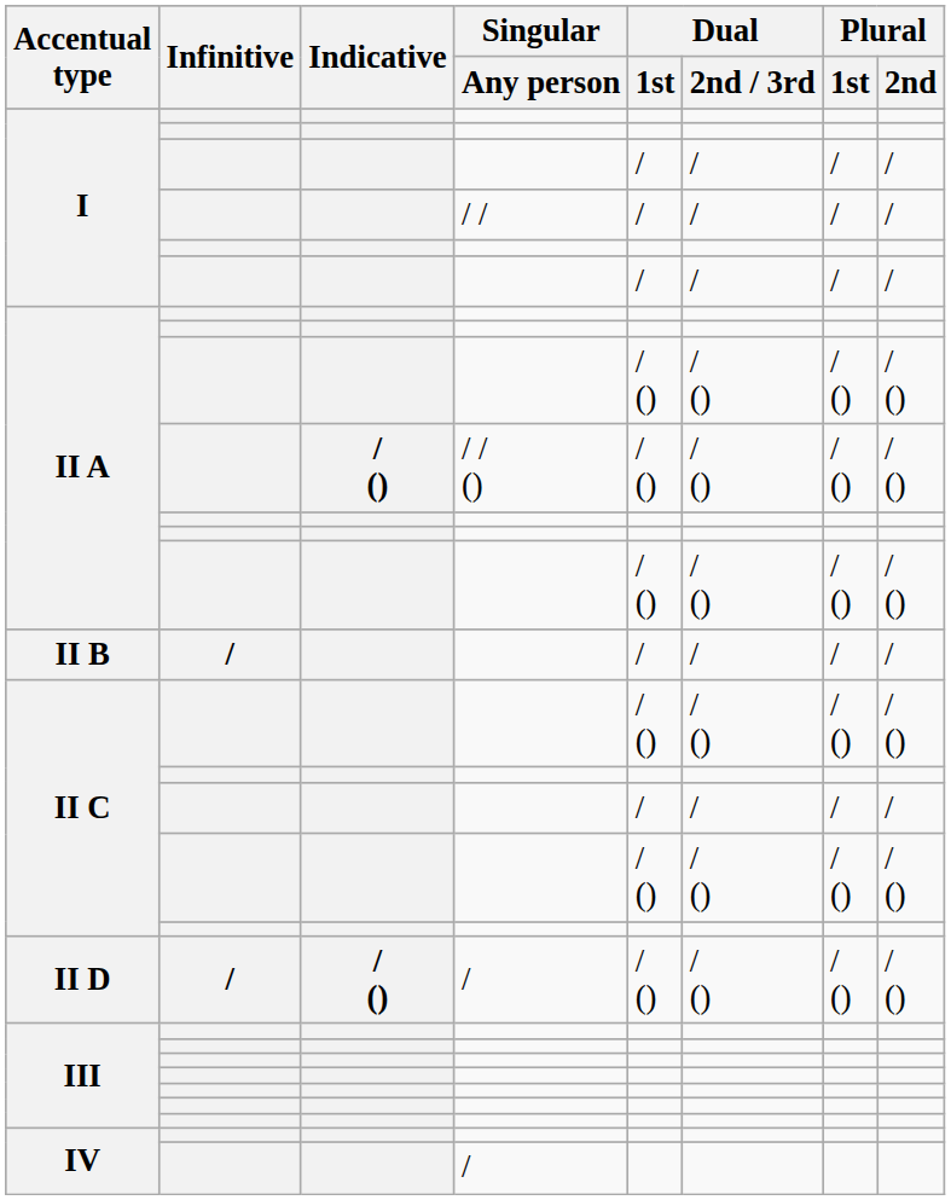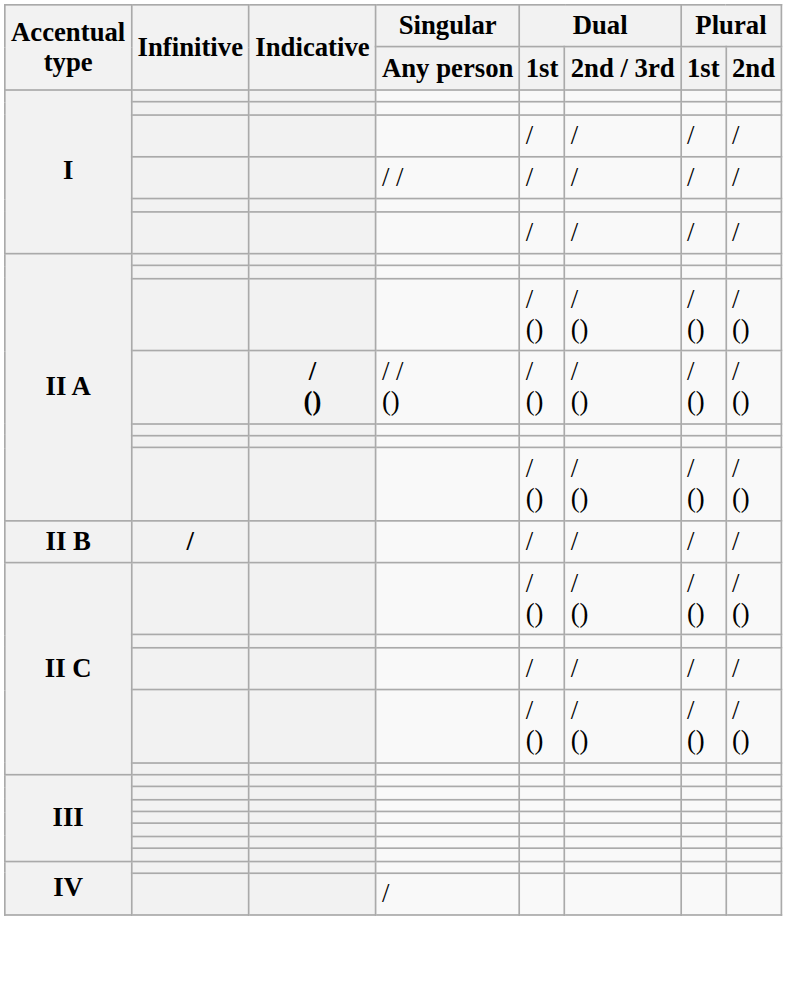 <table class="wikitable mw-collapsible mw-collapsed">
 <tr>
 <th rowspan="2">Accentual<br>type</th>
 <th rowspan="2">Infinitive</th>
 <th rowspan="2">Indicative</th>
 <th>Singular</th>
 <th colspan="2">Dual</th>
 <th colspan="2">Plural</th>
 </tr>
 <tr>
 <th>Any person</th>
 <th>1st</th>
 <th>2nd / 3rd</th>
 <th>1st</th>
 <th>2nd</th>
 </tr>
 <tr>
 <th rowspan="6">I</th>
 <th></th>
 <th></th>
 <td></td>
 <td></td>
 <td></td>
 <td></td>
 <td></td>
 </tr>
 <tr>
 <th></th>
 <th></th>
 <td></td>
 <td></td>
 <td></td>
 <td></td>
 <td></td>
 </tr>
 <tr>
 <th></th>
 <th></th>
 <td></td>
 <td> /<br></td>
 <td> /<br></td>
 <td> /<br></td>
 <td> /<br></td>
 </tr>
 <tr>
 <th></th>
 <th></th>
 <td> /  /<br></td>
 <td> /<br></td>
 <td> /<br></td>
 <td> /<br></td>
 <td> /<br></td>
 </tr>
 <tr>
 <th></th>
 <th></th>
 <td></td>
 <td></td>
 <td></td>
 <td></td>
 <td></td>
 </tr>
 <tr>
 <th></th>
 <th></th>
 <td></td>
 <td> /<br></td>
 <td> /<br></td>
 <td> /<br></td>
 <td> /<br></td>
 </tr>
 <tr>
 <th rowspan="7">II A</th>
 <th></th>
 <th></th>
 <td></td>
 <td></td>
 <td></td>
 <td></td>
 <td></td>
 </tr>
 <tr>
 <th></th>
 <th></th>
 <td></td>
 <td></td>
 <td></td>
 <td></td>
 <td></td>
 </tr>
 <tr>
 <th></th>
 <th></th>
 <td></td>
 <td> /<br>()</td>
 <td> /<br>()</td>
 <td> /<br>()</td>
 <td> /<br>()</td>
 </tr>
 <tr>
 <th></th>
 <th> /<br>()</th>
 <td> /  /<br>()</td>
 <td> /<br>()</td>
 <td> /<br>()</td>
 <td> /<br>()</td>
 <td> /<br>()</td>
 </tr>
 <tr>
 <th></th>
 <th></th>
 <td></td>
 <td></td>
 <td></td>
 <td></td>
 <td></td>
 </tr>
 <tr>
 <th></th>
 <th></th>
 <td></td>
 <td></td>
 <td></td>
 <td></td>
 <td></td>
 </tr>
 <tr>
 <th></th>
 <th></th>
 <td></td>
 <td> /<br>()</td>
 <td> /<br>()</td>
 <td> /<br>()</td>
 <td> /<br>()</td>
 </tr>
 <tr>
 <th>II B</th>
 <th> / </th>
 <th></th>
 <td></td>
 <td> /<br></td>
 <td> /<br></td>
 <td> /<br></td>
 <td> /<br></td>
 </tr>
 <tr>
 <th rowspan="5">II C</th>
 <th></th>
 <th></th>
 <td></td>
 <td> /<br>()</td>
 <td> /<br>()</td>
 <td> /<br>()</td>
 <td> /<br>()</td>
 </tr>
 <tr>
 <th></th>
 <th></th>
 <td></td>
 <td></td>
 <td></td>
 <td></td>
 <td></td>
 </tr>
 <tr>
 <th></th>
 <th></th>
 <td></td>
 <td> /<br></td>
 <td> /<br></td>
 <td> /<br></td>
 <td> /<br></td>
 </tr>
 <tr>
 <th></th>
 <th></th>
 <td></td>
 <td> /<br>()</td>
 <td> /<br>()</td>
 <td> /<br>()</td>
 <td> /<br>()</td>
 </tr>
 <tr>
 <th></th>
 <th></th>
 <td></td>
 <td></td>
 <td></td>
 <td></td>
 <td></td>
 </tr>
 <tr>
-<th>II D</th>
-<th> / </th>
-<th> /<br>()</th>
-<td> /<br></td>
-<td> /<br>()</td>
-<td> /<br>()</td>
-<td> /<br>()</td>
-<td> /<br>()</td>
-</tr>
-<tr>
 <th rowspan="7">III</th>
 <th></th>
 <th></th>
 <td></td>
 <td></td>
 <td></td>
 <td></td>
 <td></td>
 </tr>
 <tr>
 <th></th>
 <th></th>
 <td></td>
 <td></td>
 <td></td>
 <td></td>
 <td></td>
 </tr>
 <tr>
 <th></th>
 <th></th>
 <td></td>
 <td></td>
 <td></td>
 <td></td>
 <td></td>
 </tr>
 <tr>
 <th></th>
 <th></th>
 <td></td>
 <td></td>
 <td></td>
 <td></td>
 <td></td>
 </tr>
 <tr>
 <th></th>
 <th></th>
 <td></td>
 <td></td>
 <td></td>
 <td></td>
 <td></td>
 </tr>
 <tr>
 <th></th>
 <th></th>
 <td></td>
 <td></td>
 <td></td>
 <td></td>
 <td></td>
 </tr>
 <tr>
 <th></th>
 <th></th>
 <td></td>
 <td></td>
 <td></td>
 <td></td>
 <td></td>
 </tr>
 <tr>
 <th rowspan="2">IV</th>
 <th></th>
 <th></th>
 <td></td>
 <td></td>
 <td></td>
 <td></td>
 <td></td>
 </tr>
 <tr>
 <th></th>
 <th></th>
 <td> /<br></td>
 <td></td>
 <td></td>
 <td></td>
 <td></td>
 </tr>
 </table>
